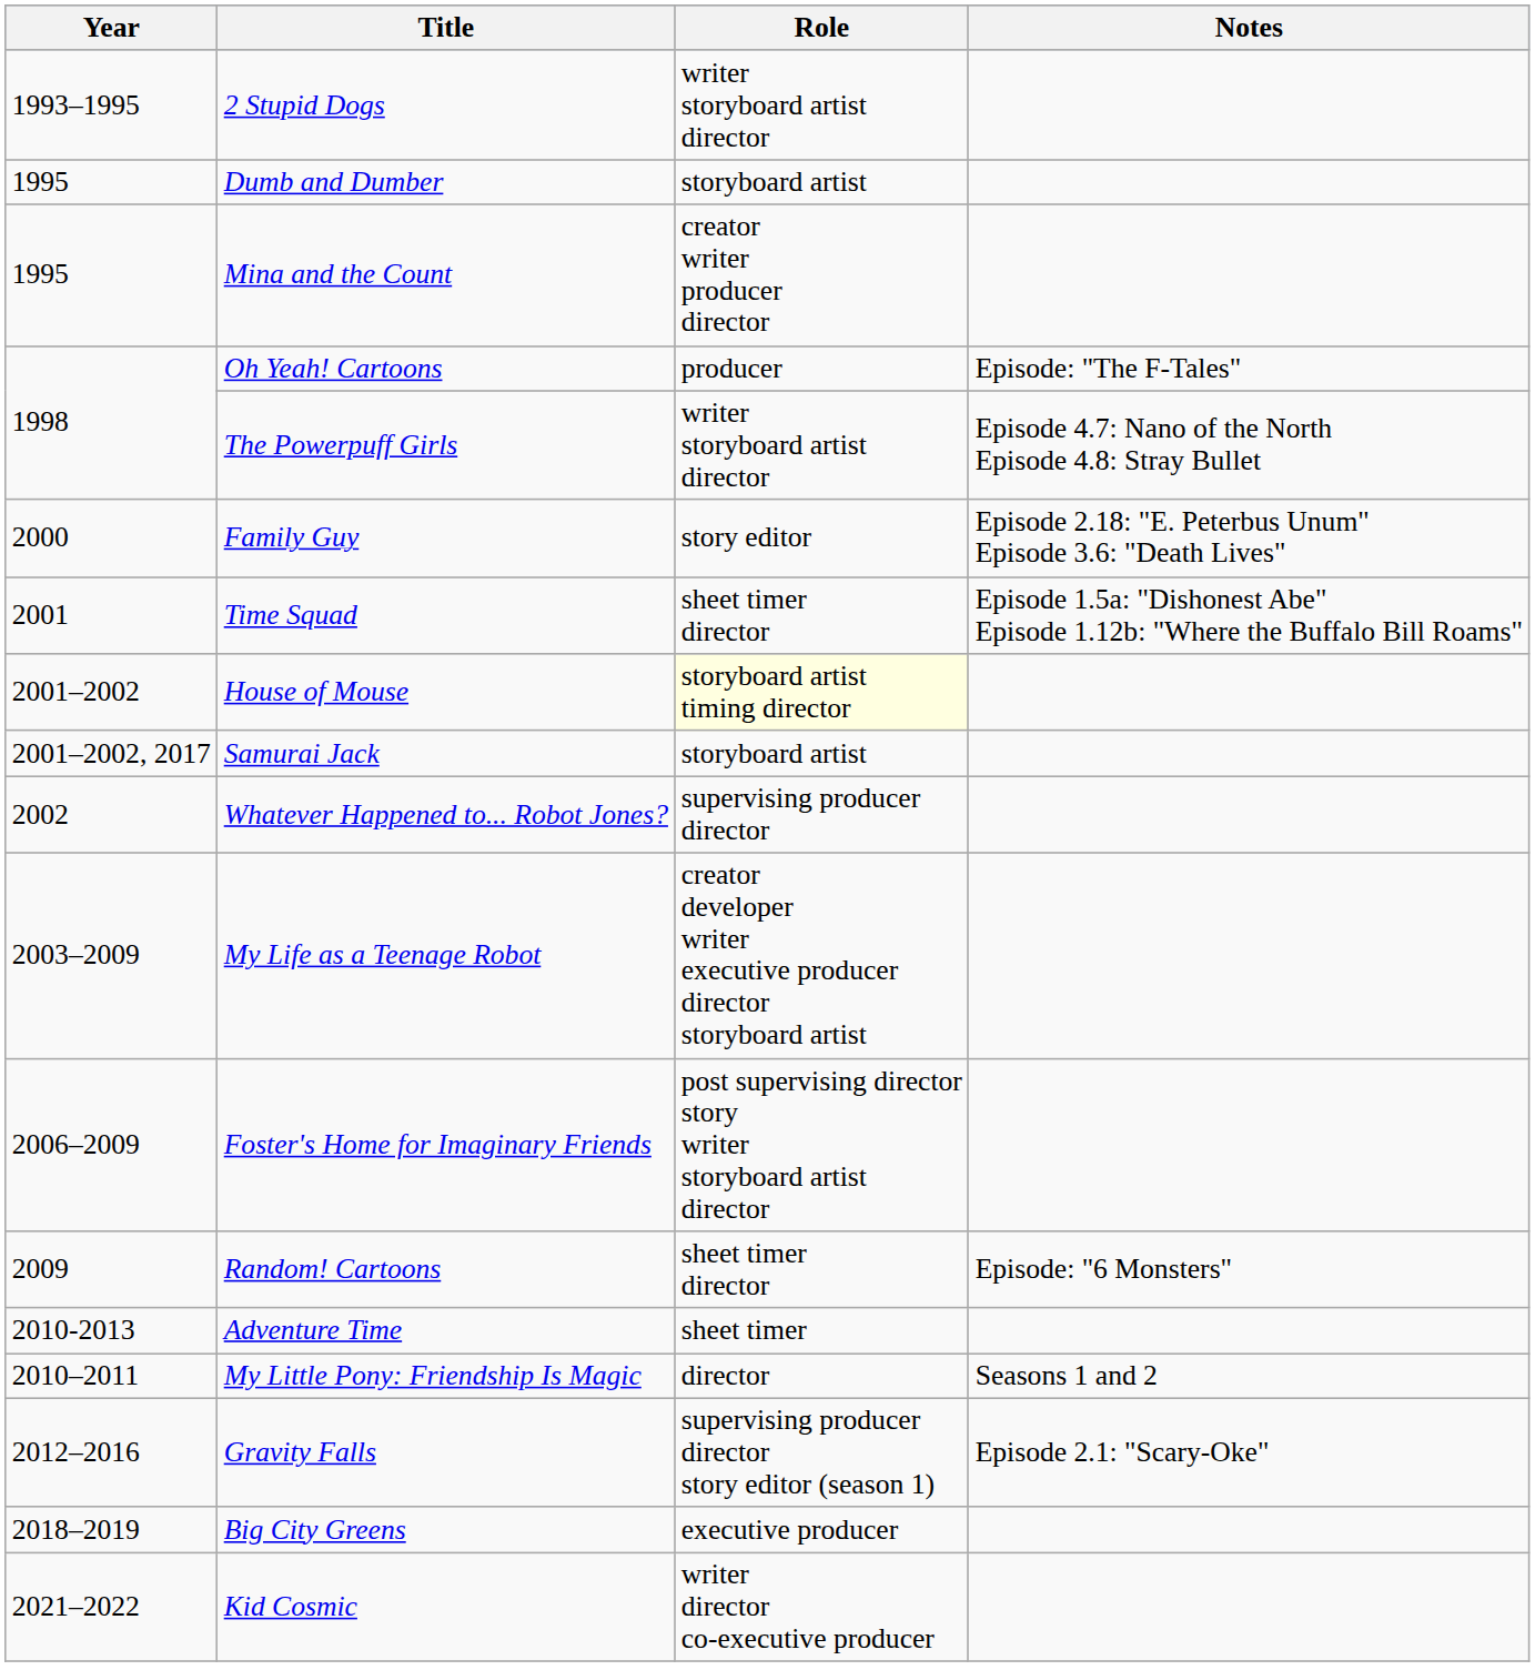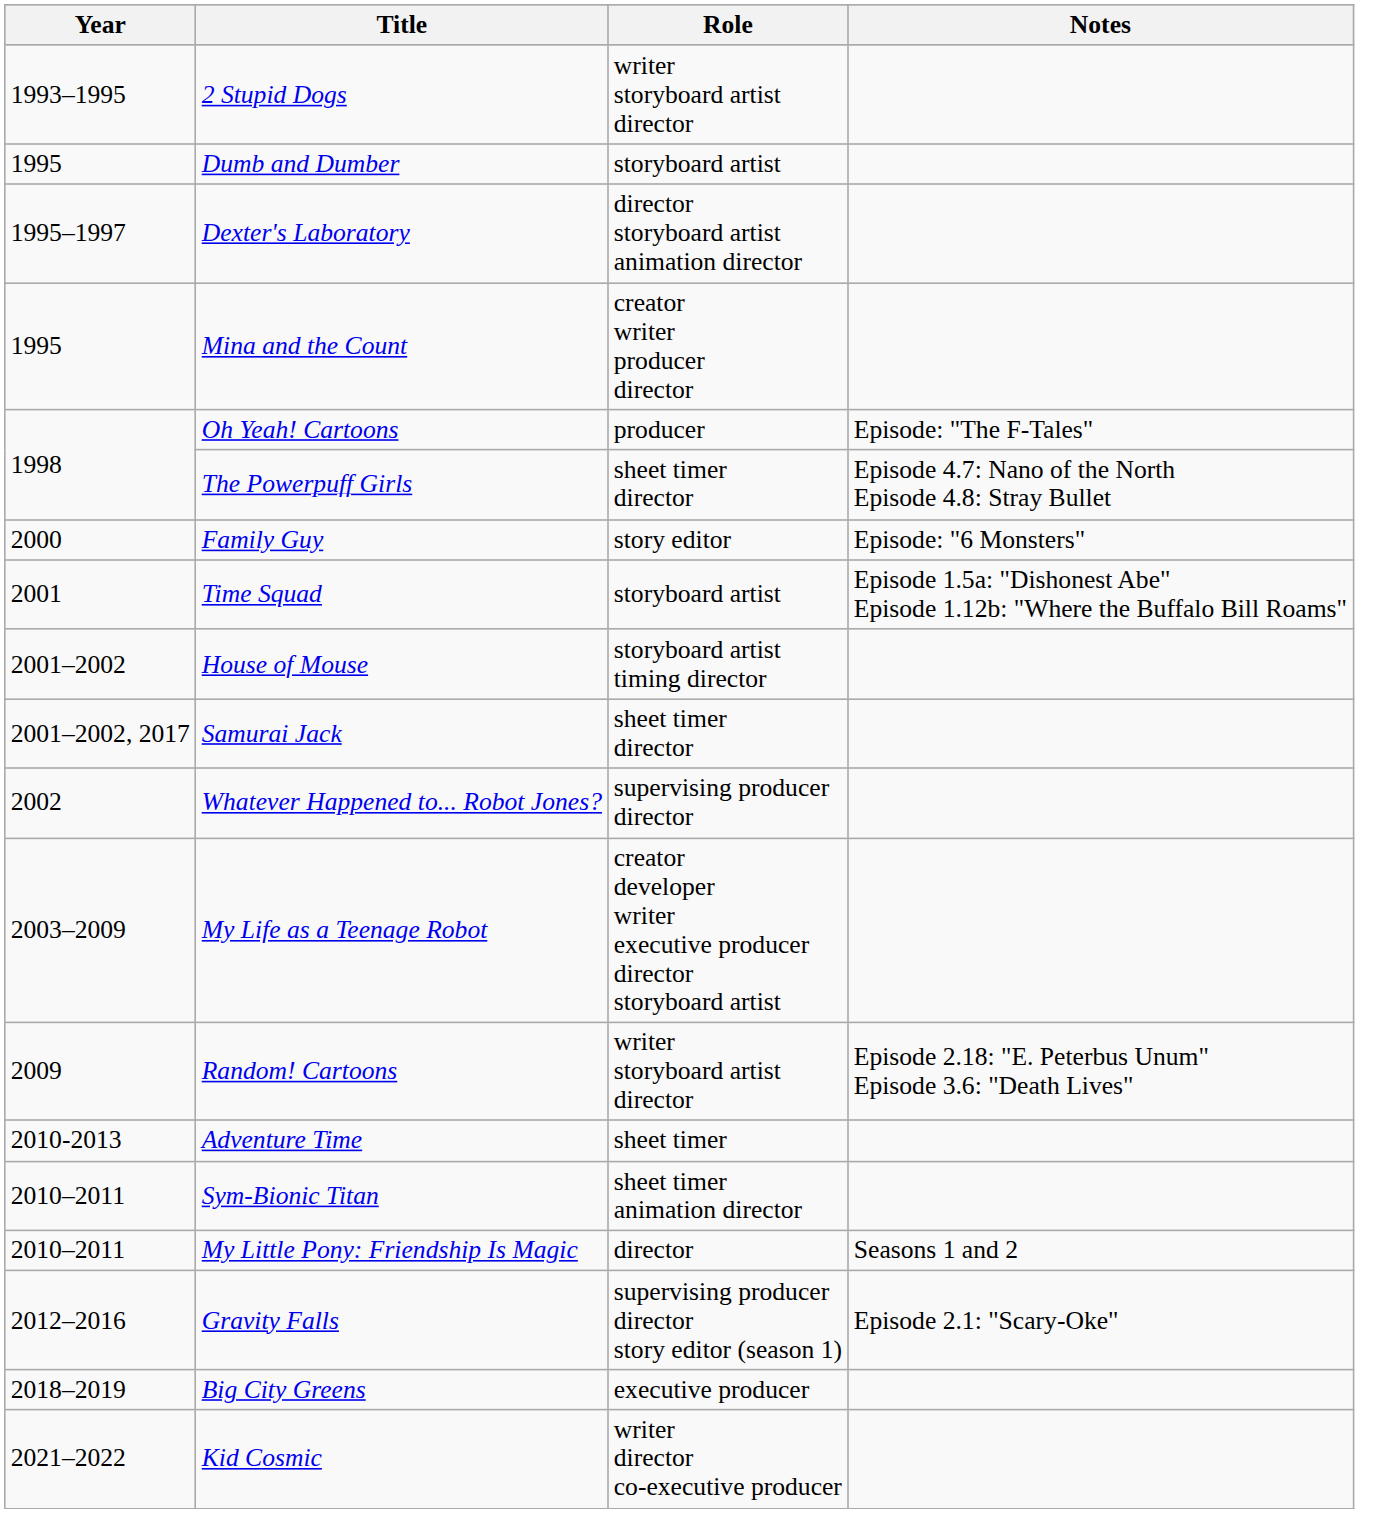 <table class="wikitable">
 <tr style="background:#b0c4de; text-align:center;">
 <th>Year</th>
 <th>Title</th>
 <th>Role</th>
 <th>Notes</th>
 </tr>
 <tr>
 <td>1993–1995</td>
 <td><em><a href='#'>2 Stupid Dogs</a></em></td>
 <td>writer<br>storyboard artist<br>director</td>
 <td></td>
 </tr>
 <tr>
 <td>1995</td>
 <td><em><a href='#'>Dumb and Dumber</a></em></td>
 <td>storyboard artist</td>
 <td></td>
 </tr>
 <tr>
+<td>1995–1997</td>
+<td><em><a href='#'>Dexter's Laboratory</a></em></td>
+<td>director<br>storyboard artist<br>animation director</td>
+<td></td>
+</tr>
+<tr>
 <td>1995</td>
 <td><em><a href='#'>Mina and the Count</a></em></td>
 <td>creator<br>writer<br>producer<br>director</td>
 <td></td>
 </tr>
 <tr>
 <td rowspan="2">1998</td>
 <td><em><a href='#'>Oh Yeah! Cartoons</a></em></td>
 <td>producer</td>
 <td>Episode: "The F-Tales"</td>
 </tr>
 <tr>
 <td><em><a href='#'>The Powerpuff Girls</a></em></td>
-<td>writer<br>storyboard artist<br>director</td>
+<td>sheet timer<br>director</td>
 <td>Episode 4.7: Nano of the North<br>Episode 4.8: Stray Bullet</td>
 </tr>
 <tr>
 <td>2000</td>
 <td><em><a href='#'>Family Guy</a></em></td>
 <td>story editor</td>
-<td>Episode 2.18: "E. Peterbus Unum"<br>Episode 3.6: "Death Lives"</td>
+<td>Episode: "6 Monsters"</td>
 </tr>
 <tr>
 <td>2001</td>
 <td><em><a href='#'>Time Squad</a></em></td>
-<td>sheet timer<br>director</td>
+<td>storyboard artist</td>
 <td>Episode 1.5a: "Dishonest Abe"<br>Episode 1.12b: "Where the Buffalo Bill Roams"</td>
 </tr>
 <tr>
 <td>2001–2002</td>
 <td><em><a href='#'>House of Mouse</a></em></td>
-<td style="background: lightyellow;">storyboard artist<br>timing director</td>
+<td>storyboard artist<br>timing director</td>
 <td></td>
 </tr>
 <tr>
 <td>2001–2002, 2017</td>
 <td><em><a href='#'>Samurai Jack</a></em></td>
-<td>storyboard artist</td>
+<td>sheet timer<br>director</td>
 <td></td>
 </tr>
 <tr>
 <td>2002</td>
 <td><em><a href='#'>Whatever Happened to... Robot Jones?</a></em></td>
 <td>supervising producer<br>director</td>
 <td></td>
 </tr>
 <tr>
 <td>2003–2009</td>
 <td><em><a href='#'>My Life as a Teenage Robot</a></em></td>
 <td>creator<br>developer<br>writer<br>executive producer<br>director<br>storyboard artist</td>
 <td></td>
 </tr>
 <tr>
-<td>2006–2009</td>
-<td><em><a href='#'>Foster's Home for Imaginary Friends</a></em></td>
-<td>post supervising director<br>story<br>writer<br>storyboard artist<br>director</td>
-<td></td>
-</tr>
-<tr>
 <td>2009</td>
 <td><em><a href='#'>Random! Cartoons</a></em></td>
-<td>sheet timer<br>director</td>
-<td>Episode: "6 Monsters"</td>
+<td>writer<br>storyboard artist<br>director</td>
+<td>Episode 2.18: "E. Peterbus Unum"<br>Episode 3.6: "Death Lives"</td>
 </tr>
 <tr>
 <td>2010-2013</td>
 <td><em><a href='#'>Adventure Time</a></em></td>
 <td>sheet timer</td>
+<td></td>
+</tr>
+<tr>
+<td>2010–2011</td>
+<td><em><a href='#'>Sym-Bionic Titan</a></em></td>
+<td>sheet timer<br>animation director</td>
 <td></td>
 </tr>
 <tr>
 <td>2010–2011</td>
 <td><em><a href='#'>My Little Pony: Friendship Is Magic</a></em></td>
 <td>director</td>
 <td>Seasons 1 and 2</td>
 </tr>
 <tr>
 <td>2012–2016</td>
 <td><em><a href='#'>Gravity Falls</a></em></td>
 <td>supervising producer<br>director<br>story editor (season 1)</td>
 <td>Episode 2.1: "Scary-Oke"</td>
 </tr>
 <tr>
 <td>2018–2019</td>
 <td><em><a href='#'>Big City Greens</a></em></td>
 <td>executive producer</td>
 <td></td>
 </tr>
 <tr>
 <td>2021–2022</td>
 <td><em><a href='#'>Kid Cosmic</a></em></td>
 <td>writer<br>director<br>co-executive producer</td>
 <td></td>
 </tr>
 </table>
